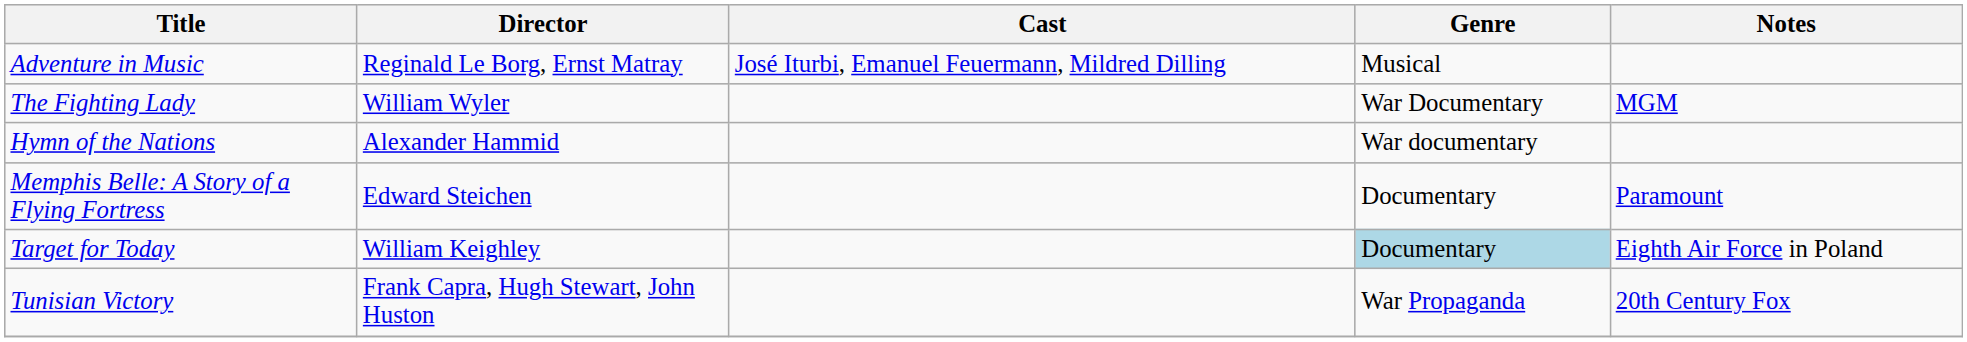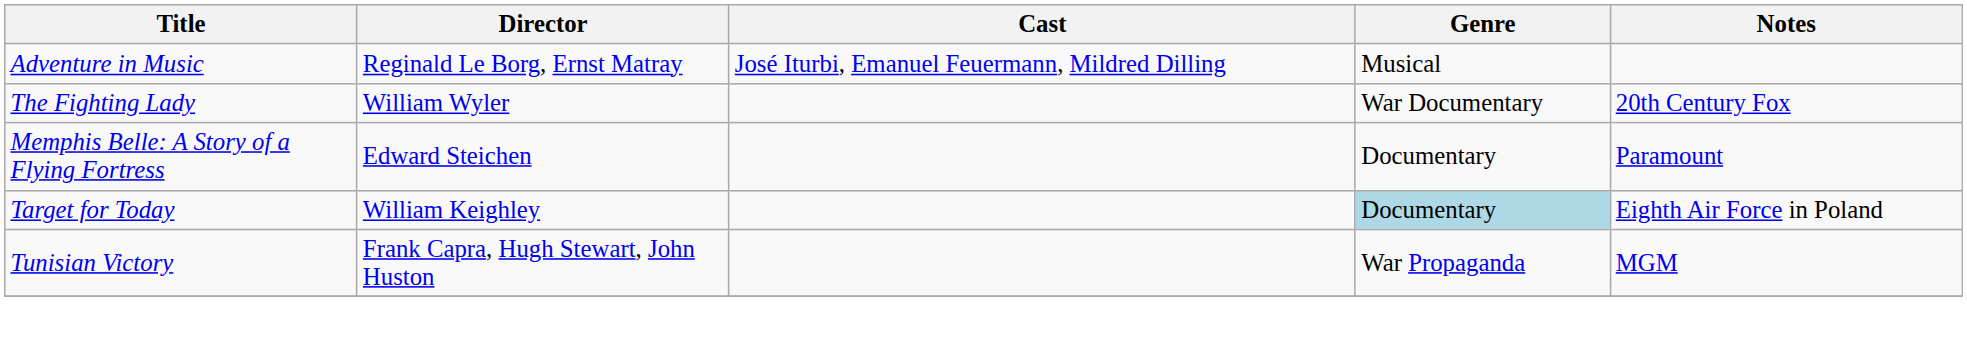 <table class="wikitable" style="width:100%;">
 <tr>
 <th style="width:18%;">Title</th>
 <th style="width:19%;">Director</th>
 <th style="width:32%;">Cast</th>
 <th style="width:13%;">Genre</th>
 <th style="width:18%;">Notes</th>
 </tr>
 <tr>
 <td><em><a href='#'>Adventure in Music</a></em></td>
 <td><a href='#'>Reginald Le Borg</a>, <a href='#'>Ernst Matray</a></td>
 <td><a href='#'>José Iturbi</a>, <a href='#'>Emanuel Feuermann</a>, <a href='#'>Mildred Dilling</a></td>
 <td>Musical</td>
 <td></td>
 </tr>
 <tr>
 <td><em><a href='#'>The Fighting Lady</a></em></td>
 <td><a href='#'>William Wyler</a></td>
 <td></td>
 <td>War Documentary</td>
-<td><a href='#'>MGM</a></td>
-</tr>
-<tr>
-<td><em><a href='#'>Hymn of the Nations</a></em></td>
-<td><a href='#'>Alexander Hammid</a></td>
-<td></td>
-<td>War documentary</td>
-<td></td>
+<td><a href='#'>20th Century Fox</a></td>
 </tr>
 <tr>
 <td><em><a href='#'>Memphis Belle: A Story of a Flying Fortress</a></em></td>
 <td><a href='#'>Edward Steichen</a></td>
 <td></td>
 <td>Documentary</td>
 <td><a href='#'>Paramount</a></td>
 </tr>
 <tr>
 <td><em><a href='#'>Target for Today</a></em></td>
 <td><a href='#'>William Keighley</a></td>
 <td></td>
 <td style="background: lightblue;">Documentary</td>
 <td><a href='#'>Eighth Air Force</a> in Poland</td>
 </tr>
 <tr>
 <td><em><a href='#'>Tunisian Victory</a></em></td>
 <td><a href='#'>Frank Capra</a>, <a href='#'>Hugh Stewart</a>, <a href='#'>John Huston</a></td>
 <td></td>
 <td>War <a href='#'>Propaganda</a></td>
-<td><a href='#'>20th Century Fox</a></td>
+<td><a href='#'>MGM</a></td>
 </tr>
 <tr>
 </tr>
 </table>
